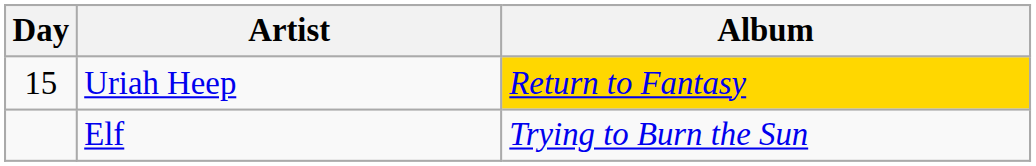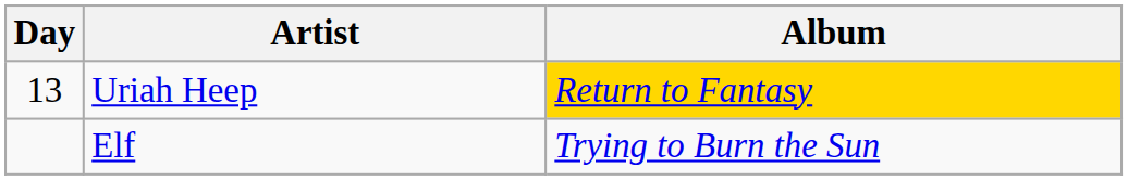 <table class="wikitable" border="1">
 <tr>
 <th>Day</th>
 <th width="200">Artist</th>
 <th width="250">Album</th>
 </tr>
 <tr>
-<td style="text-align:center;" rowspan="1">15</td>
+<td style="text-align:center;" rowspan="1">13</td>
 <td><a href='#'>Uriah Heep</a></td>
 <td style="background: gold;"><em><a href='#'>Return to Fantasy</a></em></td>
 </tr>
 <tr>
 <td style="text-align:center;" rowspan="1"></td>
 <td><a href='#'>Elf</a></td>
 <td><em><a href='#'>Trying to Burn the Sun</a></em></td>
 </tr>
 </table>
